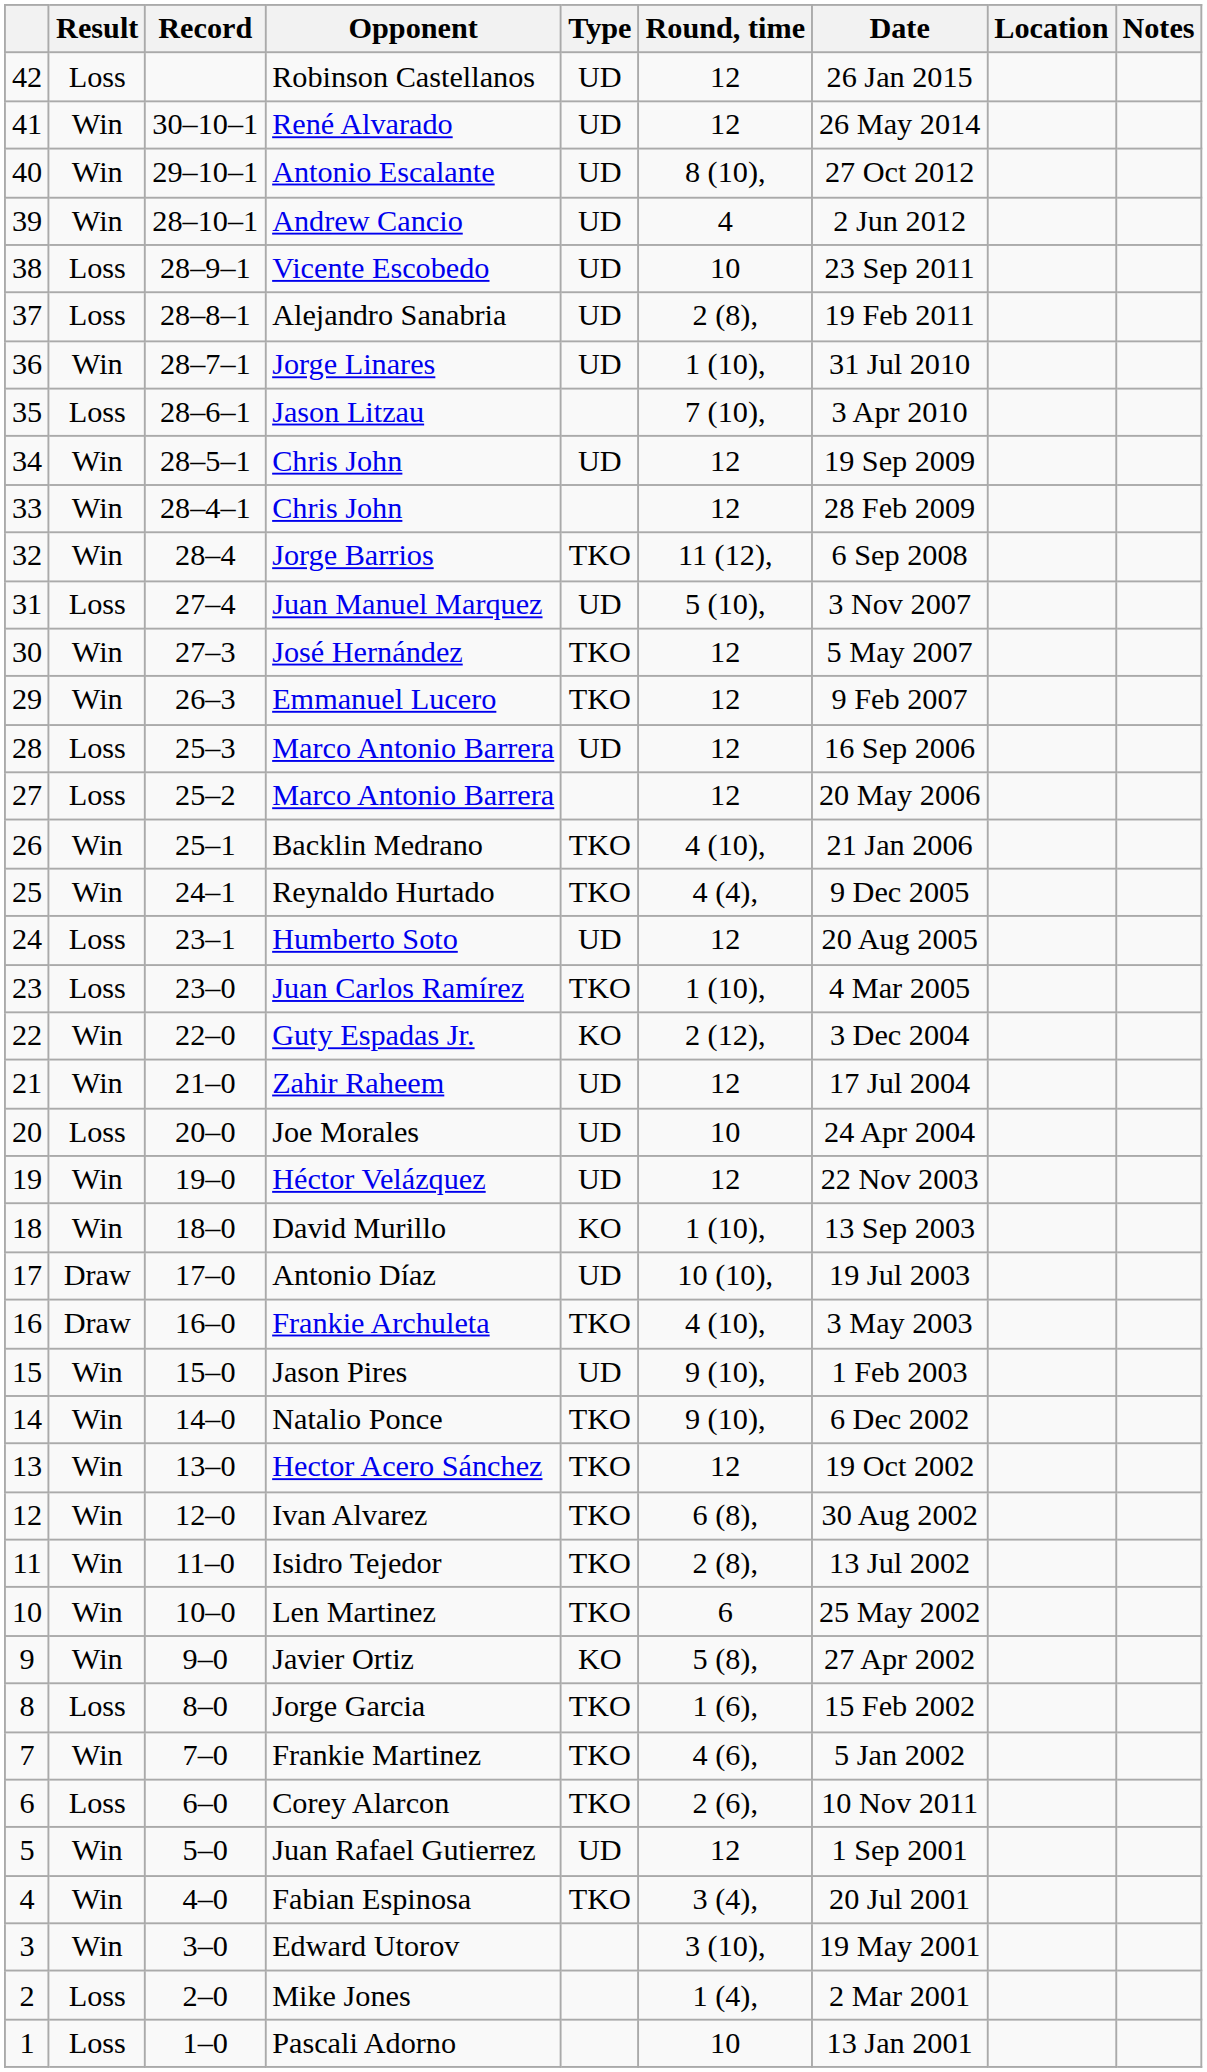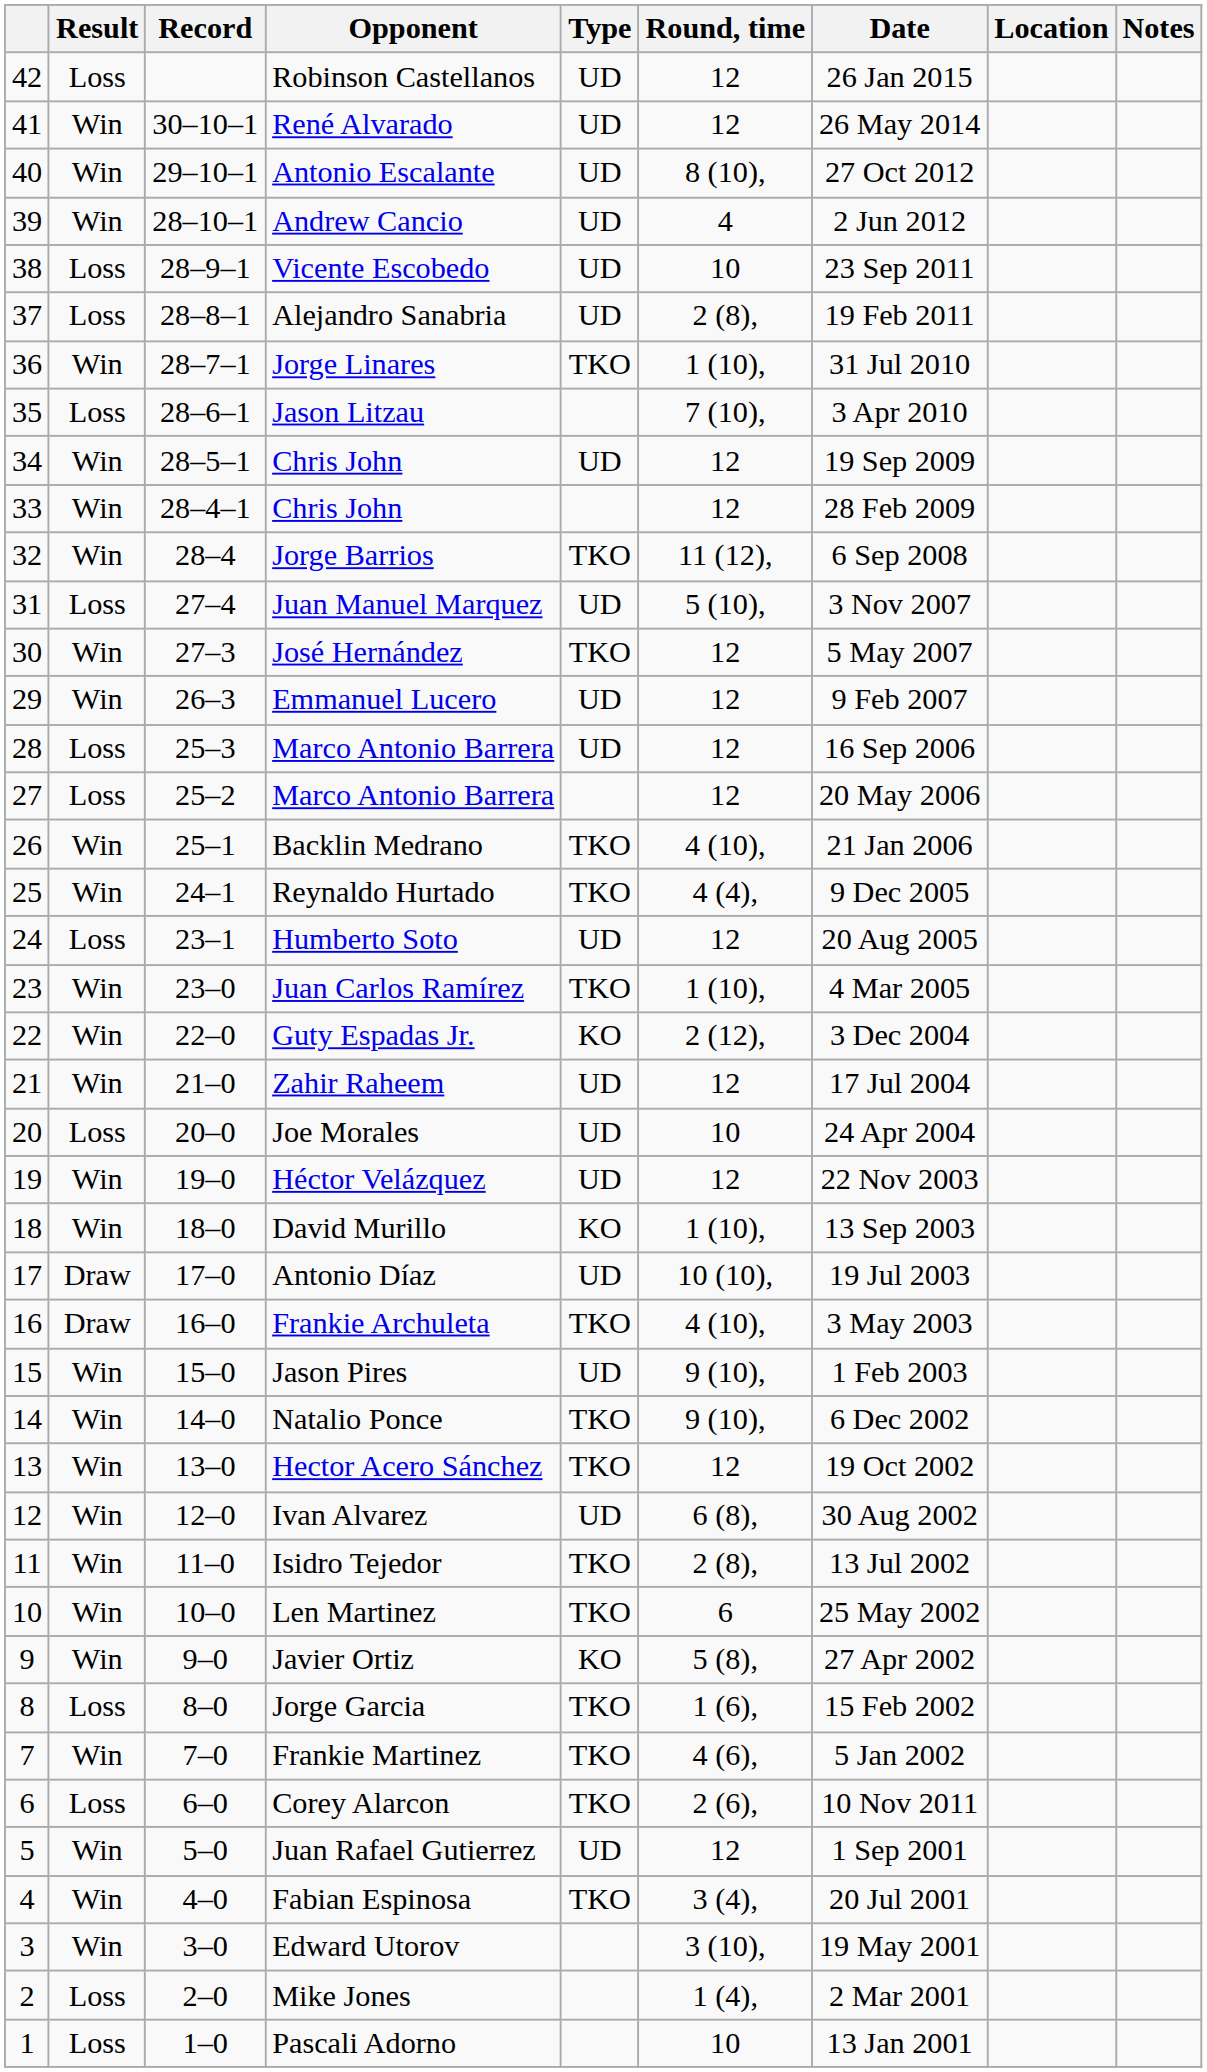 <table class="wikitable" style="text-align:center">
 <tr>
 <th></th>
 <th>Result</th>
 <th>Record</th>
 <th>Opponent</th>
 <th>Type</th>
 <th>Round, time</th>
 <th>Date</th>
 <th>Location</th>
 <th>Notes</th>
 </tr>
 <tr>
 <td>42</td>
 <td>Loss</td>
 <td></td>
 <td align=left>Robinson Castellanos</td>
 <td>UD</td>
 <td>12</td>
 <td>26 Jan 2015</td>
 <td align=left></td>
 <td align=left></td>
 </tr>
 <tr>
 <td>41</td>
 <td>Win</td>
 <td>30–10–1</td>
 <td align=left><a href='#'>René Alvarado</a></td>
 <td>UD</td>
 <td>12</td>
 <td>26 May 2014</td>
 <td align=left></td>
 <td align=left></td>
 </tr>
 <tr>
 <td>40</td>
 <td>Win</td>
 <td>29–10–1</td>
 <td align=left><a href='#'>Antonio Escalante</a></td>
 <td>UD</td>
 <td>8 (10), </td>
 <td>27 Oct 2012</td>
 <td align=left></td>
 <td></td>
 </tr>
 <tr>
 <td>39</td>
 <td>Win</td>
 <td>28–10–1</td>
 <td align=left><a href='#'>Andrew Cancio</a></td>
 <td>UD</td>
 <td>4</td>
 <td>2 Jun 2012</td>
 <td align=left></td>
 <td></td>
 </tr>
 <tr>
 <td>38</td>
 <td>Loss</td>
 <td>28–9–1</td>
 <td align=left><a href='#'>Vicente Escobedo</a></td>
 <td>UD</td>
 <td>10</td>
 <td>23 Sep 2011</td>
 <td align=left></td>
 <td></td>
 </tr>
 <tr>
 <td>37</td>
 <td>Loss</td>
 <td>28–8–1</td>
 <td align=left>Alejandro Sanabria</td>
 <td>UD</td>
 <td>2 (8), </td>
 <td>19 Feb 2011</td>
 <td align=left></td>
 <td align=left></td>
 </tr>
 <tr>
 <td>36</td>
 <td>Win</td>
 <td>28–7–1</td>
 <td align=left><a href='#'>Jorge Linares</a></td>
-<td>UD</td>
+<td>TKO</td>
 <td>1 (10), </td>
 <td>31 Jul 2010</td>
 <td align=left></td>
 <td align=left></td>
 </tr>
 <tr>
 <td>35</td>
 <td>Loss</td>
 <td>28–6–1</td>
 <td align=left><a href='#'>Jason Litzau</a></td>
 <td></td>
 <td>7 (10), </td>
 <td>3 Apr 2010</td>
 <td align=left></td>
 <td align=left></td>
 </tr>
 <tr>
 <td>34</td>
 <td>Win</td>
 <td>28–5–1</td>
 <td align=left><a href='#'>Chris John</a></td>
 <td>UD</td>
 <td>12</td>
 <td>19 Sep 2009</td>
 <td align=left></td>
 <td align=left></td>
 </tr>
 <tr>
 <td>33</td>
 <td>Win</td>
 <td>28–4–1</td>
 <td align=left><a href='#'>Chris John</a></td>
 <td></td>
 <td>12</td>
 <td>28 Feb 2009</td>
 <td align=left></td>
 <td align=left></td>
 </tr>
 <tr>
 <td>32</td>
 <td>Win</td>
 <td>28–4</td>
 <td align=left><a href='#'>Jorge Barrios</a></td>
 <td>TKO</td>
 <td>11 (12), </td>
 <td>6 Sep 2008</td>
 <td align=left></td>
 <td align=left></td>
 </tr>
 <tr>
 <td>31</td>
 <td>Loss</td>
 <td>27–4</td>
 <td align=left><a href='#'>Juan Manuel Marquez</a></td>
 <td>UD</td>
 <td>5 (10), </td>
 <td>3 Nov 2007</td>
 <td align=left></td>
 <td align=left></td>
 </tr>
 <tr>
 <td>30</td>
 <td>Win</td>
 <td>27–3</td>
 <td align=left><a href='#'>José Hernández</a></td>
 <td>TKO</td>
 <td>12</td>
 <td>5 May 2007</td>
 <td align=left></td>
 <td align=left></td>
 </tr>
 <tr>
 <td>29</td>
 <td>Win</td>
 <td>26–3</td>
 <td align=left><a href='#'>Emmanuel Lucero</a></td>
-<td>TKO</td>
+<td>UD</td>
 <td>12</td>
 <td>9 Feb 2007</td>
 <td align=left></td>
 <td></td>
 </tr>
 <tr>
 <td>28</td>
 <td>Loss</td>
 <td>25–3</td>
 <td align=left><a href='#'>Marco Antonio Barrera</a></td>
 <td>UD</td>
 <td>12</td>
 <td>16 Sep 2006</td>
 <td align=left></td>
 <td align=left></td>
 </tr>
 <tr>
 <td>27</td>
 <td>Loss</td>
 <td>25–2</td>
 <td align=left><a href='#'>Marco Antonio Barrera</a></td>
 <td></td>
 <td>12</td>
 <td>20 May 2006</td>
 <td align=left></td>
 <td align=left></td>
 </tr>
 <tr>
 <td>26</td>
 <td>Win</td>
 <td>25–1</td>
 <td align=left>Backlin Medrano</td>
 <td>TKO</td>
 <td>4 (10), </td>
 <td>21 Jan 2006</td>
 <td align=left></td>
 <td></td>
 </tr>
 <tr>
 <td>25</td>
 <td>Win</td>
 <td>24–1</td>
 <td align=left>Reynaldo Hurtado</td>
 <td>TKO</td>
 <td>4 (4), </td>
 <td>9 Dec 2005</td>
 <td align=left></td>
 <td></td>
 </tr>
 <tr>
 <td>24</td>
 <td>Loss</td>
 <td>23–1</td>
 <td align=left><a href='#'>Humberto Soto</a></td>
 <td>UD</td>
 <td>12</td>
 <td>20 Aug 2005</td>
 <td align=left></td>
 <td align=left></td>
 </tr>
 <tr>
 <td>23</td>
-<td>Loss</td>
+<td>Win</td>
 <td>23–0</td>
 <td align=left><a href='#'>Juan Carlos Ramírez</a></td>
 <td>TKO</td>
 <td>1 (10), </td>
 <td>4 Mar 2005</td>
 <td align=left></td>
 <td></td>
 </tr>
 <tr>
 <td>22</td>
 <td>Win</td>
 <td>22–0</td>
 <td align=left><a href='#'>Guty Espadas Jr.</a></td>
 <td>KO</td>
 <td>2 (12), </td>
 <td>3 Dec 2004</td>
 <td align=left></td>
 <td align=left></td>
 </tr>
 <tr>
 <td>21</td>
 <td>Win</td>
 <td>21–0</td>
 <td align=left><a href='#'>Zahir Raheem</a></td>
 <td>UD</td>
 <td>12</td>
 <td>17 Jul 2004</td>
 <td align=left></td>
 <td align=left></td>
 </tr>
 <tr>
 <td>20</td>
 <td>Loss</td>
 <td>20–0</td>
 <td align=left>Joe Morales</td>
 <td>UD</td>
 <td>10</td>
 <td>24 Apr 2004</td>
 <td align=left></td>
 <td></td>
 </tr>
 <tr>
 <td>19</td>
 <td>Win</td>
 <td>19–0</td>
 <td align=left><a href='#'>Héctor Velázquez</a></td>
 <td>UD</td>
 <td>12</td>
 <td>22 Nov 2003</td>
 <td align=left></td>
 <td align=left></td>
 </tr>
 <tr>
 <td>18</td>
 <td>Win</td>
 <td>18–0</td>
 <td align=left>David Murillo</td>
 <td>KO</td>
 <td>1 (10), </td>
 <td>13 Sep 2003</td>
 <td align=left></td>
 <td></td>
 </tr>
 <tr>
 <td>17</td>
 <td>Draw</td>
 <td>17–0</td>
 <td align=left>Antonio Díaz</td>
 <td>UD</td>
 <td>10 (10), </td>
 <td>19 Jul 2003</td>
 <td align=left></td>
 <td></td>
 </tr>
 <tr>
 <td>16</td>
 <td>Draw</td>
 <td>16–0</td>
 <td align=left><a href='#'>Frankie Archuleta</a></td>
 <td>TKO</td>
 <td>4 (10), </td>
 <td>3 May 2003</td>
 <td align=left></td>
 <td></td>
 </tr>
 <tr>
 <td>15</td>
 <td>Win</td>
 <td>15–0</td>
 <td align=left>Jason Pires</td>
 <td>UD</td>
 <td>9 (10), </td>
 <td>1 Feb 2003</td>
 <td align=left></td>
 <td></td>
 </tr>
 <tr>
 <td>14</td>
 <td>Win</td>
 <td>14–0</td>
 <td align=left>Natalio Ponce</td>
 <td>TKO</td>
 <td>9 (10), </td>
 <td>6 Dec 2002</td>
 <td align=left></td>
 <td></td>
 </tr>
 <tr>
 <td>13</td>
 <td>Win</td>
 <td>13–0</td>
 <td align=left><a href='#'>Hector Acero Sánchez</a></td>
 <td>TKO</td>
 <td>12</td>
 <td>19 Oct 2002</td>
 <td align=left></td>
 <td></td>
 </tr>
 <tr>
 <td>12</td>
 <td>Win</td>
 <td>12–0</td>
 <td align=left>Ivan Alvarez</td>
-<td>TKO</td>
+<td>UD</td>
 <td>6 (8), </td>
 <td>30 Aug 2002</td>
 <td align=left></td>
 <td></td>
 </tr>
 <tr>
 <td>11</td>
 <td>Win</td>
 <td>11–0</td>
 <td align=left>Isidro Tejedor</td>
 <td>TKO</td>
 <td>2 (8), </td>
 <td>13 Jul 2002</td>
 <td align=left></td>
 <td></td>
 </tr>
 <tr>
 <td>10</td>
 <td>Win</td>
 <td>10–0</td>
 <td align=left>Len Martinez</td>
 <td>TKO</td>
 <td>6</td>
 <td>25 May 2002</td>
 <td align=left></td>
 <td></td>
 </tr>
 <tr>
 <td>9</td>
 <td>Win</td>
 <td>9–0</td>
 <td align=left>Javier Ortiz</td>
 <td>KO</td>
 <td>5 (8), </td>
 <td>27 Apr 2002</td>
 <td align=left></td>
 <td></td>
 </tr>
 <tr>
 <td>8</td>
 <td>Loss</td>
 <td>8–0</td>
 <td align=left>Jorge Garcia</td>
 <td>TKO</td>
 <td>1 (6), </td>
 <td>15 Feb 2002</td>
 <td align=left></td>
 <td></td>
 </tr>
 <tr>
 <td>7</td>
 <td>Win</td>
 <td>7–0</td>
 <td align=left>Frankie Martinez</td>
 <td>TKO</td>
 <td>4 (6), </td>
 <td>5 Jan 2002</td>
 <td align=left></td>
 <td></td>
 </tr>
 <tr>
 <td>6</td>
 <td>Loss</td>
 <td>6–0</td>
 <td align=left>Corey Alarcon</td>
 <td>TKO</td>
 <td>2 (6), </td>
 <td>10 Nov 2011</td>
 <td align=left></td>
 <td></td>
 </tr>
 <tr>
 <td>5</td>
 <td>Win</td>
 <td>5–0</td>
 <td align=left>Juan Rafael Gutierrez</td>
 <td>UD</td>
 <td>12</td>
 <td>1 Sep 2001</td>
 <td align=left></td>
 <td></td>
 </tr>
 <tr>
 <td>4</td>
 <td>Win</td>
 <td>4–0</td>
 <td align=left>Fabian Espinosa</td>
 <td>TKO</td>
 <td>3 (4), </td>
 <td>20 Jul 2001</td>
 <td align=left></td>
 <td></td>
 </tr>
 <tr>
 <td>3</td>
 <td>Win</td>
 <td>3–0</td>
 <td align=left>Edward Utorov</td>
 <td></td>
 <td>3 (10), </td>
 <td>19 May 2001</td>
 <td align=left></td>
 <td></td>
 </tr>
 <tr>
 <td>2</td>
 <td>Loss</td>
 <td>2–0</td>
 <td align=left>Mike Jones</td>
 <td></td>
 <td>1 (4), </td>
 <td>2 Mar 2001</td>
 <td align=left></td>
 <td></td>
 </tr>
 <tr>
 <td>1</td>
 <td>Loss</td>
 <td>1–0</td>
 <td align=left>Pascali Adorno</td>
 <td></td>
 <td>10</td>
 <td>13 Jan 2001</td>
 <td align=left></td>
 <td></td>
 </tr>
 </table>
